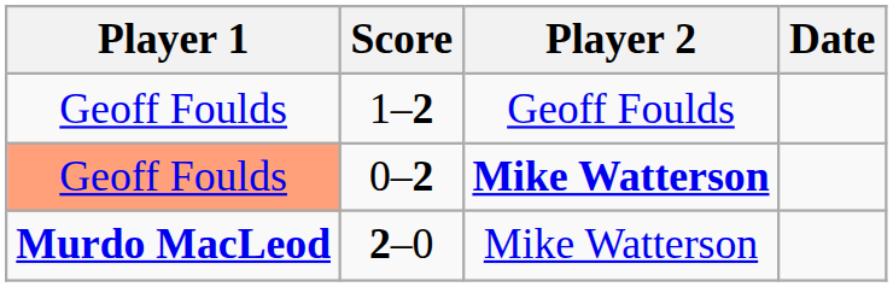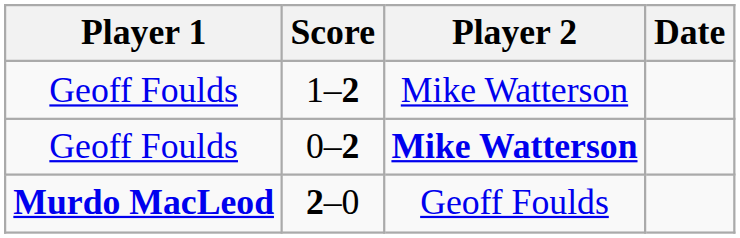 <table class="wikitable" style="text-align: center">
 <tr>
 <th>Player 1</th>
 <th>Score</th>
 <th>Player 2</th>
 <th>Date</th>
 </tr>
 <tr>
 <td> <a href='#'>Geoff Foulds</a></td>
 <td>1–<strong>2</strong></td>
-<td> <a href='#'>Geoff Foulds</a></td>
+<td> <a href='#'>Mike Watterson</a></td>
 <td></td>
 </tr>
 <tr>
-<td style="background: lightsalmon;"> <a href='#'>Geoff Foulds</a></td>
+<td> <a href='#'>Geoff Foulds</a></td>
 <td>0–<strong>2</strong></td>
 <td> <strong><a href='#'>Mike Watterson</a></strong></td>
 <td></td>
 </tr>
 <tr>
 <td> <strong><a href='#'>Murdo MacLeod</a></strong></td>
 <td><strong>2</strong>–0</td>
-<td> <a href='#'>Mike Watterson</a></td>
+<td> <a href='#'>Geoff Foulds</a></td>
 <td></td>
 </tr>
 </table>
